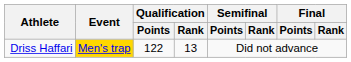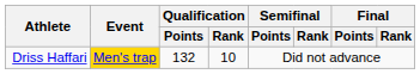 <table class="wikitable" style="font-size:90%">
 <tr>
 <th rowspan="2">Athlete</th>
 <th rowspan="2">Event</th>
 <th colspan=2>Qualification</th>
 <th colspan=2>Semifinal</th>
 <th colspan=2>Final</th>
 </tr>
 <tr style="font-size:95%">
 <th>Points</th>
 <th>Rank</th>
 <th>Points</th>
 <th>Rank</th>
 <th>Points</th>
 <th>Rank</th>
 </tr>
 <tr align=center>
 <td align=left> <a href='#'>Driss Haffari</a></td>
 <td align=left style="background: gold;"><a href='#'>Men's trap</a></td>
-<td>122</td>
-<td>13</td>
+<td>132</td>
+<td>10</td>
 <td colspan="4">Did not advance</td>
 </tr>
 </table>
